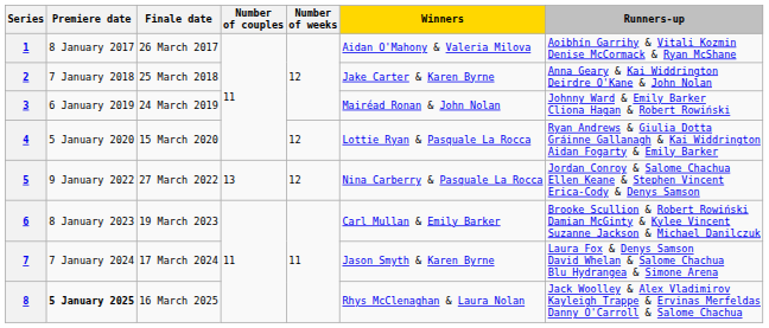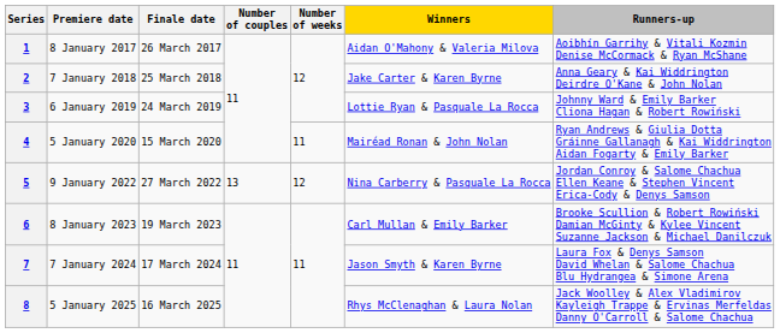 <table class="wikitable" style="white-space:nowrap; font-size:85%;">
 <tr>
 <th rowspan="1">Series</th>
 <th rowspan="1">Premiere date</th>
 <th rowspan="1">Finale date</th>
 <th rowspan="1">Number<br>of couples</th>
 <th rowspan="1">Number<br>of weeks</th>
 <th style="background:gold; text-align:center;"><strong>Winners</strong></th>
 <th style="background:silver; text-align:center;">Runners-up</th>
 </tr>
 <tr>
 <th><a href='#'>1</a></th>
 <td>8 January 2017</td>
 <td>26 March 2017</td>
 <td rowspan="4">11</td>
 <td rowspan="3">12</td>
 <td><a href='#'>Aidan O'Mahony</a> & <a href='#'>Valeria Milova</a></td>
 <td><a href='#'>Aoibhín Garrihy</a> & <a href='#'>Vitali Kozmin</a><br><a href='#'>Denise McCormack</a> & <a href='#'>Ryan McShane</a></td>
 </tr>
 <tr>
 <th><a href='#'>2</a></th>
 <td>7 January 2018</td>
 <td>25 March 2018</td>
 <td><a href='#'>Jake Carter</a> & <a href='#'>Karen Byrne</a></td>
 <td><a href='#'>Anna Geary</a> & <a href='#'>Kai Widdrington</a><br><a href='#'>Deirdre O'Kane</a> & <a href='#'>John Nolan</a></td>
 </tr>
 <tr>
 <th><a href='#'>3</a></th>
 <td>6 January 2019</td>
 <td>24 March 2019</td>
-<td><a href='#'>Mairéad Ronan</a> & <a href='#'>John Nolan</a></td>
+<td><a href='#'>Lottie Ryan</a> & <a href='#'>Pasquale La Rocca</a></td>
 <td><a href='#'>Johnny Ward</a> & <a href='#'>Emily Barker</a><br><a href='#'>Cliona Hagan</a> & <a href='#'>Robert Rowiński</a></td>
 </tr>
 <tr>
 <th><a href='#'>4</a></th>
 <td>5 January 2020</td>
 <td>15 March 2020</td>
-<td>12</td>
-<td><a href='#'>Lottie Ryan</a> & <a href='#'>Pasquale La Rocca</a></td>
+<td>11</td>
+<td><a href='#'>Mairéad Ronan</a> & <a href='#'>John Nolan</a></td>
 <td><a href='#'>Ryan Andrews</a> & <a href='#'>Giulia Dotta</a><br><a href='#'>Gráinne Gallanagh</a> & <a href='#'>Kai Widdrington</a><br><a href='#'>Aidan Fogarty</a> & <a href='#'>Emily Barker</a></td>
 </tr>
 <tr>
 <th><a href='#'>5</a></th>
 <td>9 January 2022</td>
 <td>27 March 2022</td>
 <td>13</td>
 <td>12</td>
 <td><a href='#'>Nina Carberry</a> & <a href='#'>Pasquale La Rocca</a></td>
 <td><a href='#'>Jordan Conroy</a> & <a href='#'>Salome Chachua</a><br><a href='#'>Ellen Keane</a> & <a href='#'>Stephen Vincent</a><br><a href='#'>Erica-Cody</a> & <a href='#'>Denys Samson</a></td>
 </tr>
 <tr>
 <th><a href='#'>6</a></th>
 <td>8 January 2023</td>
 <td>19 March 2023</td>
 <td rowspan=3>11</td>
 <td rowspan=3>11</td>
 <td><a href='#'>Carl Mullan</a> & <a href='#'>Emily Barker</a></td>
 <td><a href='#'>Brooke Scullion</a> & <a href='#'>Robert Rowiński</a><br><a href='#'>Damian McGinty</a> & <a href='#'>Kylee Vincent</a><br><a href='#'>Suzanne Jackson</a> & <a href='#'>Michael Danilczuk</a></td>
 </tr>
 <tr>
 <th><a href='#'>7</a></th>
 <td>7 January 2024</td>
 <td>17 March 2024</td>
 <td><a href='#'>Jason Smyth</a> & <a href='#'>Karen Byrne</a></td>
 <td><a href='#'>Laura Fox</a> & <a href='#'>Denys Samson</a><br><a href='#'>David Whelan</a> & <a href='#'>Salome Chachua</a><br><a href='#'>Blu Hydrangea</a> & <a href='#'>Simone Arena</a></td>
 </tr>
 <tr>
 <th><a href='#'>8</a></th>
-<td><strong>5 January 2025</strong></td>
+<td>5 January 2025</td>
 <td>16 March 2025</td>
 <td><a href='#'>Rhys McClenaghan</a> & <a href='#'>Laura Nolan</a></td>
 <td><a href='#'>Jack Woolley</a> & <a href='#'>Alex Vladimirov</a><br><a href='#'>Kayleigh Trappe</a> & <a href='#'>Ervinas Merfeldas</a><br><a href='#'>Danny O'Carroll</a> & <a href='#'>Salome Chachua</a></td>
 </tr>
 </table>
